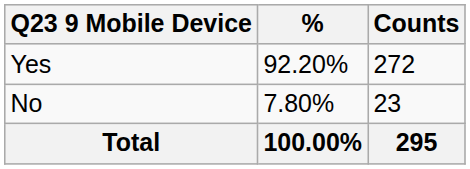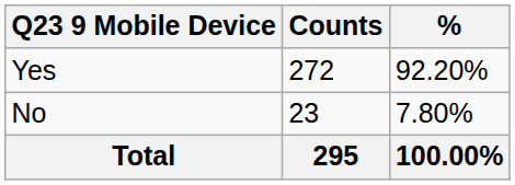 <table class="wikitable sortable">
 <tr>
 <th>Q23 9 Mobile Device</th>
+<th>Counts</th>
 <th>%</th>
-<th>Counts</th>
 </tr>
 <tr>
 <td>Yes</td>
+<td>272</td>
 <td>92.20%</td>
-<td>272</td>
 </tr>
 <tr>
 <td>No</td>
+<td>23</td>
 <td>7.80%</td>
-<td>23</td>
 </tr>
 <tr>
 <th>Total</th>
+<th>295</th>
 <th>100.00%</th>
-<th>295</th>
 </tr>
 </table>
